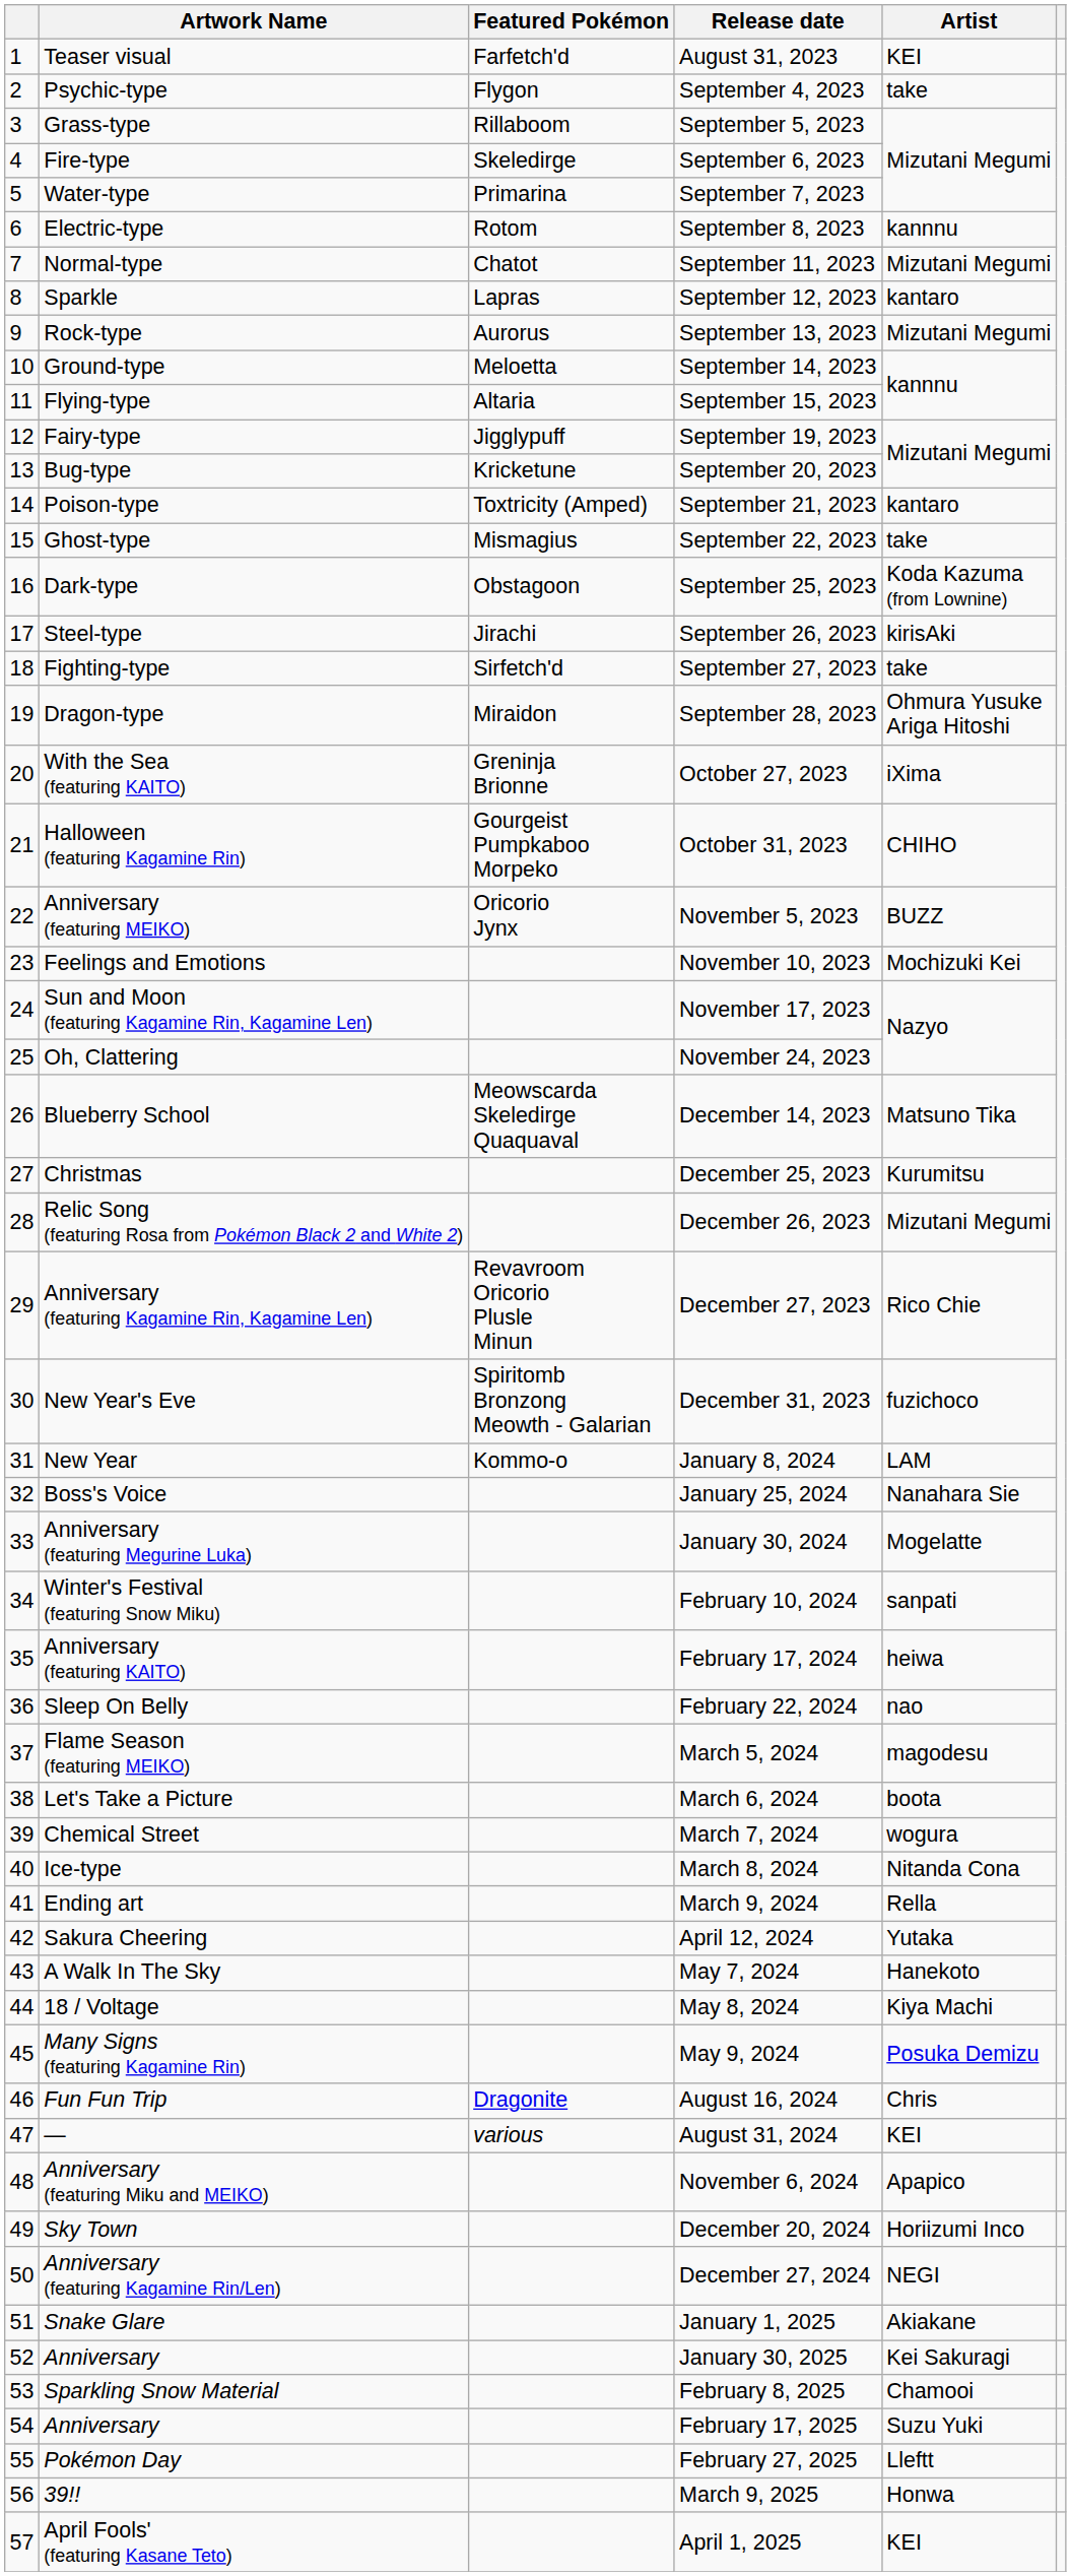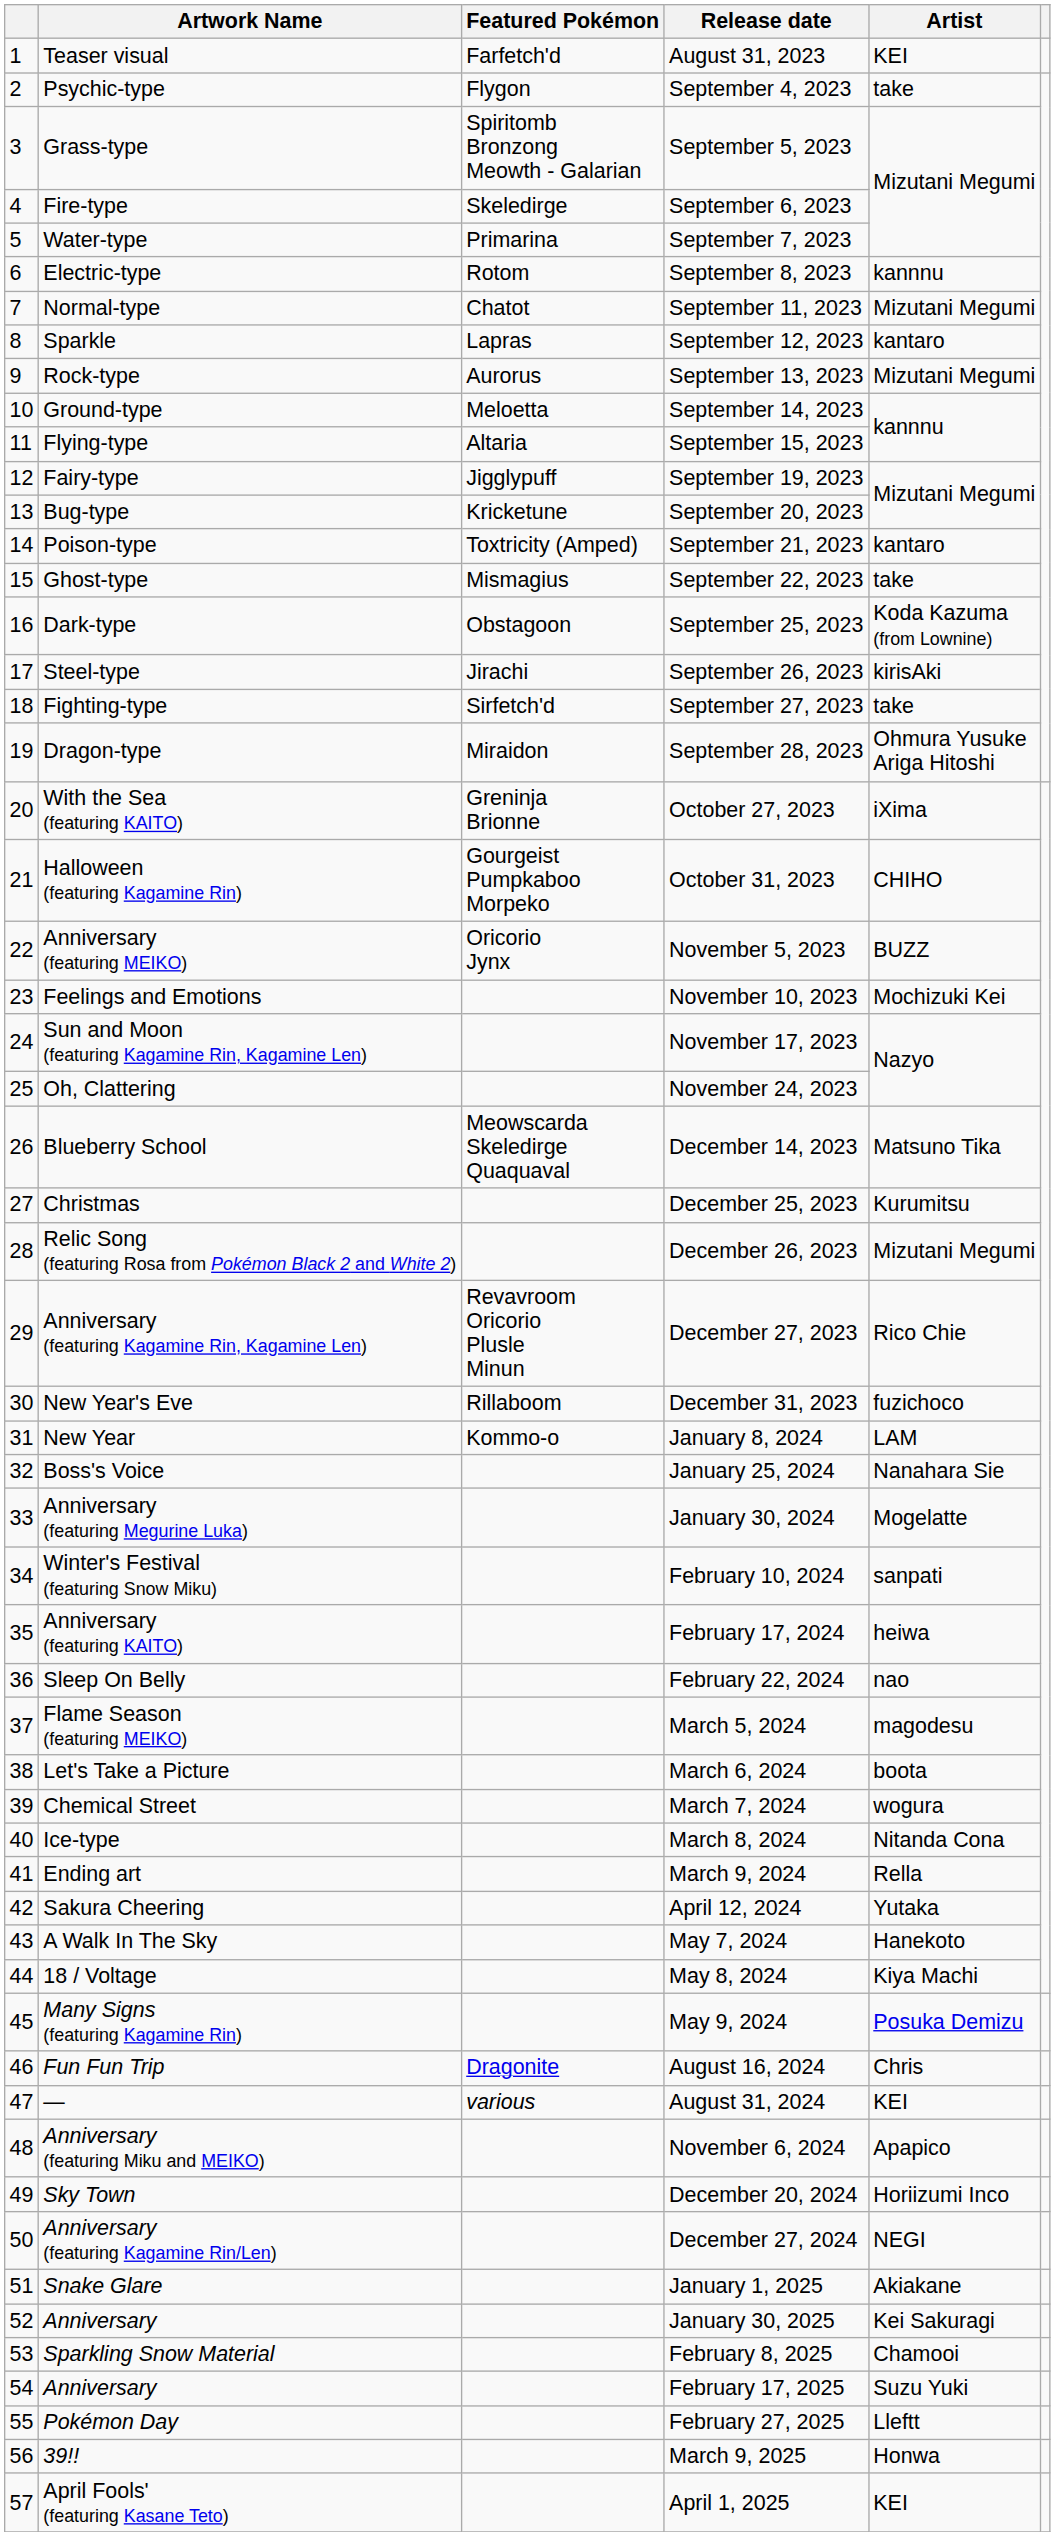 <table class="wikitable sortable mw-collapsible">
 <tr>
 <th></th>
 <th>Artwork Name</th>
 <th>Featured Pokémon</th>
 <th>Release date</th>
 <th>Artist</th>
 <th></th>
 </tr>
 <tr>
 <td>1</td>
 <td>Teaser visual</td>
 <td>Farfetch'd</td>
 <td>August 31, 2023</td>
 <td>KEI</td>
 <td></td>
 </tr>
 <tr>
 <td>2</td>
 <td>Psychic-type</td>
 <td>Flygon</td>
 <td>September 4, 2023</td>
 <td>take</td>
 <td rowspan="18"></td>
 </tr>
 <tr>
 <td>3</td>
 <td>Grass-type</td>
-<td>Rillaboom</td>
+<td>Spiritomb<br>Bronzong<br>Meowth - Galarian</td>
 <td>September 5, 2023</td>
 <td rowspan="3">Mizutani Megumi</td>
 </tr>
 <tr>
 <td>4</td>
 <td>Fire-type</td>
 <td>Skeledirge</td>
 <td>September 6, 2023</td>
 </tr>
 <tr>
 <td>5</td>
 <td>Water-type</td>
 <td>Primarina</td>
 <td>September 7, 2023</td>
 </tr>
 <tr>
 <td>6</td>
 <td>Electric-type</td>
 <td>Rotom</td>
 <td>September 8, 2023</td>
 <td>kannnu</td>
 </tr>
 <tr>
 <td>7</td>
 <td>Normal-type</td>
 <td>Chatot</td>
 <td>September 11, 2023</td>
 <td>Mizutani Megumi</td>
 </tr>
 <tr>
 <td>8</td>
 <td>Sparkle</td>
 <td>Lapras</td>
 <td>September 12, 2023</td>
 <td>kantaro</td>
 </tr>
 <tr>
 <td>9</td>
 <td>Rock-type</td>
 <td>Aurorus</td>
 <td>September 13, 2023</td>
 <td>Mizutani Megumi</td>
 </tr>
 <tr>
 <td>10</td>
 <td>Ground-type</td>
 <td>Meloetta</td>
 <td>September 14, 2023</td>
 <td rowspan="2">kannnu</td>
 </tr>
 <tr>
 <td>11</td>
 <td>Flying-type</td>
 <td>Altaria</td>
 <td>September 15, 2023</td>
 </tr>
 <tr>
 <td>12</td>
 <td>Fairy-type</td>
 <td>Jigglypuff</td>
 <td>September 19, 2023</td>
 <td rowspan="2">Mizutani Megumi</td>
 </tr>
 <tr>
 <td>13</td>
 <td>Bug-type</td>
 <td>Kricketune</td>
 <td>September 20, 2023</td>
 </tr>
 <tr>
 <td>14</td>
 <td>Poison-type</td>
 <td>Toxtricity (Amped)</td>
 <td>September 21, 2023</td>
 <td>kantaro</td>
 </tr>
 <tr>
 <td>15</td>
 <td>Ghost-type</td>
 <td>Mismagius</td>
 <td>September 22, 2023</td>
 <td>take</td>
 </tr>
 <tr>
 <td>16</td>
 <td>Dark-type</td>
 <td>Obstagoon</td>
 <td>September 25, 2023</td>
 <td>Koda Kazuma<br><small>(from Lownine)</small></td>
 </tr>
 <tr>
 <td>17</td>
 <td>Steel-type</td>
 <td>Jirachi</td>
 <td>September 26, 2023</td>
 <td>kirisAki</td>
 </tr>
 <tr>
 <td>18</td>
 <td>Fighting-type</td>
 <td>Sirfetch'd</td>
 <td>September 27, 2023</td>
 <td>take</td>
 </tr>
 <tr>
 <td>19</td>
 <td>Dragon-type</td>
 <td>Miraidon</td>
 <td>September 28, 2023</td>
 <td>Ohmura Yusuke<br>Ariga Hitoshi</td>
 </tr>
 <tr>
 <td>20</td>
 <td>With the Sea<br><small>(featuring <a href='#'>KAITO</a>)</small></td>
 <td>Greninja<br>Brionne</td>
 <td>October 27, 2023</td>
 <td>iXima</td>
 </tr>
 <tr>
 <td>21</td>
 <td>Halloween<br><small>(featuring <a href='#'>Kagamine Rin</a>)</small></td>
 <td>Gourgeist<br>Pumpkaboo<br>Morpeko</td>
 <td>October 31, 2023</td>
 <td>CHIHO</td>
 </tr>
 <tr>
 <td>22</td>
 <td>Anniversary<br><small>(featuring <a href='#'>MEIKO</a>)</small></td>
 <td>Oricorio<br>Jynx</td>
 <td>November 5, 2023</td>
 <td>BUZZ</td>
 </tr>
 <tr>
 <td>23</td>
 <td>Feelings and Emotions</td>
 <td></td>
 <td>November 10, 2023</td>
 <td>Mochizuki Kei</td>
 </tr>
 <tr>
 <td>24</td>
 <td>Sun and Moon<br><small>(featuring <a href='#'>Kagamine Rin, Kagamine Len</a>)</small></td>
 <td></td>
 <td>November 17, 2023</td>
 <td rowspan="2">Nazyo</td>
 </tr>
 <tr>
 <td>25</td>
 <td>Oh, Clattering</td>
 <td></td>
 <td>November 24, 2023</td>
 </tr>
 <tr>
 <td>26</td>
 <td>Blueberry School</td>
 <td>Meowscarda<br>Skeledirge<br>Quaquaval</td>
 <td>December 14, 2023</td>
 <td>Matsuno Tika</td>
 </tr>
 <tr>
 <td>27</td>
 <td>Christmas</td>
 <td></td>
 <td>December 25, 2023</td>
 <td>Kurumitsu</td>
 </tr>
 <tr>
 <td>28</td>
 <td>Relic Song<br><small>(featuring Rosa from <a href='#'><em>Pokémon Black 2</em> and <em>White 2</em></a>)</small></td>
 <td></td>
 <td>December 26, 2023</td>
 <td>Mizutani Megumi</td>
 </tr>
 <tr>
 <td>29</td>
 <td>Anniversary<br><small>(featuring <a href='#'>Kagamine Rin, Kagamine Len</a>)</small></td>
 <td>Revavroom<br>Oricorio<br>Plusle<br>Minun</td>
 <td>December 27, 2023</td>
 <td>Rico Chie</td>
 </tr>
 <tr>
 <td>30</td>
 <td>New Year's Eve</td>
-<td>Spiritomb<br>Bronzong<br>Meowth - Galarian</td>
+<td>Rillaboom</td>
 <td>December 31, 2023</td>
 <td>fuzichoco</td>
 </tr>
 <tr>
 <td>31</td>
 <td>New Year</td>
 <td>Kommo-o</td>
 <td>January 8, 2024</td>
 <td>LAM</td>
 </tr>
 <tr>
 <td>32</td>
 <td>Boss's Voice</td>
 <td></td>
 <td>January 25, 2024</td>
 <td>Nanahara Sie</td>
 </tr>
 <tr>
 <td>33</td>
 <td>Anniversary<br><small>(featuring <a href='#'>Megurine Luka</a>)</small></td>
 <td></td>
 <td>January 30, 2024</td>
 <td>Mogelatte</td>
 </tr>
 <tr>
 <td>34</td>
 <td>Winter's Festival<br><small>(featuring Snow Miku)</small></td>
 <td></td>
 <td>February 10, 2024</td>
 <td>sanpati</td>
 </tr>
 <tr>
 <td>35</td>
 <td>Anniversary<br><small>(featuring <a href='#'>KAITO</a>)</small></td>
 <td></td>
 <td>February 17, 2024</td>
 <td>heiwa</td>
 </tr>
 <tr>
 <td>36</td>
 <td>Sleep On Belly</td>
 <td></td>
 <td>February 22, 2024</td>
 <td>nao</td>
 </tr>
 <tr>
 <td>37</td>
 <td>Flame Season<br><small>(featuring <a href='#'>MEIKO</a>)</small></td>
 <td></td>
 <td>March 5, 2024</td>
 <td>magodesu</td>
 </tr>
 <tr>
 <td>38</td>
 <td>Let's Take a Picture</td>
 <td></td>
 <td>March 6, 2024</td>
 <td>boota</td>
 </tr>
 <tr>
 <td>39</td>
 <td>Chemical Street</td>
 <td></td>
 <td>March 7, 2024</td>
 <td>wogura</td>
 </tr>
 <tr>
 <td>40</td>
 <td>Ice-type</td>
 <td></td>
 <td>March 8, 2024</td>
 <td>Nitanda Cona</td>
 </tr>
 <tr>
 <td>41</td>
 <td>Ending art</td>
 <td></td>
 <td>March 9, 2024</td>
 <td>Rella</td>
 </tr>
 <tr>
 <td>42</td>
 <td>Sakura Cheering</td>
 <td></td>
 <td>April 12, 2024</td>
 <td>Yutaka</td>
 </tr>
 <tr>
 <td>43</td>
 <td>A Walk In The Sky</td>
 <td></td>
 <td>May 7, 2024</td>
 <td>Hanekoto</td>
 </tr>
 <tr>
 <td>44</td>
 <td>18 / Voltage</td>
 <td></td>
 <td>May 8, 2024</td>
 <td>Kiya Machi</td>
 </tr>
 <tr>
 <td>45</td>
 <td><em>Many Signs</em><br><small>(featuring <a href='#'>Kagamine Rin</a>)</small></td>
 <td></td>
 <td>May 9, 2024</td>
 <td><a href='#'>Posuka Demizu</a></td>
 <td></td>
 </tr>
 <tr>
 <td>46</td>
 <td><em>Fun Fun Trip</em></td>
 <td><a href='#'>Dragonite</a></td>
 <td>August 16, 2024</td>
 <td>Chris</td>
 <td></td>
 </tr>
 <tr>
 <td>47</td>
 <td>—</td>
 <td><em>various</em></td>
 <td>August 31, 2024</td>
 <td>KEI</td>
 <td></td>
 </tr>
 <tr>
 <td>48</td>
 <td><em>Anniversary</em><br><small>(featuring Miku and <a href='#'>MEIKO</a>)</small></td>
 <td></td>
 <td>November 6, 2024</td>
 <td>Apapico</td>
 <td></td>
 </tr>
 <tr>
 <td>49</td>
 <td><em>Sky Town</em></td>
 <td></td>
 <td>December 20, 2024</td>
 <td>Horiizumi Inco</td>
 <td></td>
 </tr>
 <tr>
 <td>50</td>
 <td><em>Anniversary</em><br><small>(featuring <a href='#'>Kagamine Rin/Len</a>)</small></td>
 <td></td>
 <td>December 27, 2024</td>
 <td>NEGI</td>
 <td></td>
 </tr>
 <tr>
 <td>51</td>
 <td><em>Snake Glare</em></td>
 <td></td>
 <td>January 1, 2025</td>
 <td>Akiakane</td>
 <td></td>
 </tr>
 <tr>
 <td>52</td>
 <td><em>Anniversary</em></td>
 <td></td>
 <td>January 30, 2025</td>
 <td>Kei Sakuragi</td>
 <td></td>
 </tr>
 <tr>
 <td>53</td>
 <td><em>Sparkling Snow Material</em></td>
 <td></td>
 <td>February 8, 2025</td>
 <td>Chamooi</td>
 <td></td>
 </tr>
 <tr>
 <td>54</td>
 <td><em>Anniversary</em></td>
 <td></td>
 <td>February 17, 2025</td>
 <td>Suzu Yuki</td>
 <td></td>
 </tr>
 <tr>
 <td>55</td>
 <td><em>Pokémon Day</em></td>
 <td></td>
 <td>February 27, 2025</td>
 <td>Lleftt</td>
 <td></td>
 </tr>
 <tr>
 <td>56</td>
 <td><em>39!!</em></td>
 <td></td>
 <td>March 9, 2025</td>
 <td>Honwa</td>
 <td></td>
 </tr>
 <tr>
 <td>57</td>
 <td>April Fools'<br><small>(featuring <a href='#'>Kasane Teto</a>)</small></td>
 <td></td>
 <td>April 1, 2025</td>
 <td>KEI</td>
 <td></td>
 </tr>
 </table>
